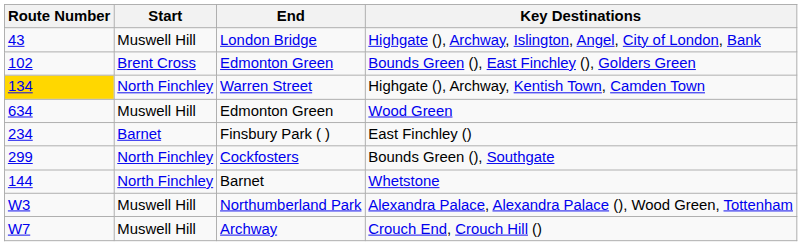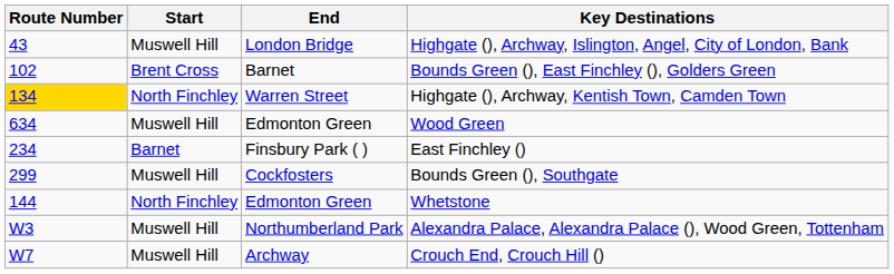 <table class="wikitable">
 <tr>
 <th>Route Number</th>
 <th>Start</th>
 <th>End</th>
 <th>Key Destinations</th>
 </tr>
 <tr>
 <td><a href='#'>43</a></td>
 <td>Muswell Hill</td>
 <td><a href='#'>London Bridge</a></td>
 <td><a href='#'>Highgate</a> (), <a href='#'>Archway</a>, <a href='#'>Islington</a>, <a href='#'>Angel</a>, <a href='#'>City of London</a>, <a href='#'>Bank</a></td>
 </tr>
 <tr>
 <td><a href='#'>102</a></td>
 <td><a href='#'>Brent Cross</a></td>
-<td><a href='#'>Edmonton Green</a></td>
+<td>Barnet</td>
 <td><a href='#'>Bounds Green</a> (), <a href='#'>East Finchley</a> (), <a href='#'>Golders Green</a></td>
 </tr>
 <tr>
 <td style="background: gold;"><a href='#'>134</a></td>
 <td><a href='#'>North Finchley</a></td>
 <td><a href='#'>Warren Street</a></td>
 <td>Highgate (), Archway, <a href='#'>Kentish Town</a>, <a href='#'>Camden Town</a></td>
 </tr>
 <tr>
 <td><a href='#'>634</a></td>
 <td>Muswell Hill</td>
 <td>Edmonton Green</td>
 <td><a href='#'>Wood Green</a></td>
 </tr>
 <tr>
 <td><a href='#'>234</a></td>
 <td><a href='#'>Barnet</a></td>
 <td>Finsbury Park (  )</td>
 <td>East Finchley ()</td>
 </tr>
 <tr>
 <td><a href='#'>299</a></td>
-<td><a href='#'>North Finchley</a></td>
+<td>Muswell Hill</td>
 <td><a href='#'>Cockfosters</a></td>
 <td>Bounds Green (), <a href='#'>Southgate</a></td>
 </tr>
 <tr>
 <td><a href='#'>144</a></td>
 <td><a href='#'>North Finchley</a></td>
-<td>Barnet</td>
+<td><a href='#'>Edmonton Green</a></td>
 <td><a href='#'>Whetstone</a></td>
 </tr>
 <tr>
 <td><a href='#'>W3</a></td>
 <td>Muswell Hill</td>
 <td><a href='#'>Northumberland Park</a></td>
 <td><a href='#'>Alexandra Palace</a>, <a href='#'>Alexandra Palace</a> (), Wood Green, <a href='#'>Tottenham</a></td>
 </tr>
 <tr>
 <td><a href='#'>W7</a></td>
 <td>Muswell Hill</td>
 <td><a href='#'>Archway</a></td>
 <td><a href='#'>Crouch End</a>, <a href='#'>Crouch Hill</a> ()</td>
 </tr>
 </table>
